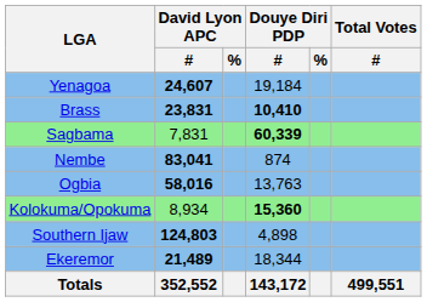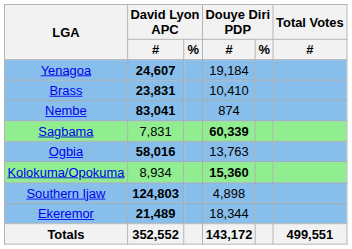 <table class="wikitable sortable" style=" font-size: 95%">
 <tr>
 <th rowspan="2">LGA</th>
 <th colspan="2">David Lyon<br>APC</th>
 <th colspan="2">Douye Diri<br>PDP</th>
 <th>Total Votes</th>
 </tr>
 <tr>
 <th>#</th>
 <th>%</th>
 <th>#</th>
 <th>%</th>
 <th>#</th>
 </tr>
 <tr>
 <td bgcolor=#87BEEB align="center"><a href='#'>Yenagoa</a></td>
 <td bgcolor=#87BEEB align="center"><strong>24,607</strong></td>
 <td bgcolor=#87BEEB align="center"></td>
 <td bgcolor=#87BEEB align="center">19,184</td>
 <td bgcolor=#87BEEB align="center"></td>
 <td bgcolor=#87BEEB align="center"></td>
 </tr>
 <tr>
 <td bgcolor=#87BEEB align="center"><a href='#'>Brass</a></td>
 <td bgcolor=#87BEEB align="center"><strong>23,831</strong></td>
 <td bgcolor=#87BEEB align="center"></td>
-<td bgcolor=#87BEEB align="center"><strong>10,410</strong></td>
+<td bgcolor=#87BEEB align="center">10,410</td>
+<td bgcolor=#87BEEB align="center"></td>
+<td bgcolor=#87BEEB align="center"></td>
+</tr>
+<tr>
+<td bgcolor=#87BEEB align="center"><a href='#'>Nembe</a></td>
+<td bgcolor=#87BEEB align="center"><strong>83,041</strong></td>
+<td bgcolor=#87BEEB align="center"></td>
+<td bgcolor=#87BEEB align="center">874</td>
 <td bgcolor=#87BEEB align="center"></td>
 <td bgcolor=#87BEEB align="center"></td>
 </tr>
 <tr>
 <td bgcolor=#90EE90 align="center"><a href='#'>Sagbama</a></td>
 <td bgcolor=#90EE90 align="center">7,831</td>
 <td bgcolor=#90EE90 align="center"></td>
 <td bgcolor=#90EE90 align="center"><strong>60,339</strong></td>
 <td bgcolor=#90EE90 align="center"></td>
 <td bgcolor=#90EE90 align="center"></td>
-</tr>
-<tr>
-<td bgcolor=#87BEEB align="center"><a href='#'>Nembe</a></td>
-<td bgcolor=#87BEEB align="center"><strong>83,041</strong></td>
-<td bgcolor=#87BEEB align="center"></td>
-<td bgcolor=#87BEEB align="center">874</td>
-<td bgcolor=#87BEEB align="center"></td>
-<td bgcolor=#87BEEB align="center"></td>
 </tr>
 <tr>
 <td bgcolor=#87BEEB align="center"><a href='#'>Ogbia</a></td>
 <td bgcolor=#87BEEB align="center"><strong>58,016</strong></td>
 <td bgcolor=#87BEEB align="center"></td>
 <td bgcolor=#87BEEB align="center">13,763</td>
 <td bgcolor=#87BEEB align="center"></td>
 <td bgcolor=#87BEEB align="center"></td>
 </tr>
 <tr>
 <td bgcolor=#90EE90 align="center"><a href='#'>Kolokuma/Opokuma</a></td>
 <td bgcolor=#90EE90 align="center">8,934</td>
 <td bgcolor=#90EE90 align="center"></td>
 <td bgcolor=#90EE90 align="center"><strong>15,360</strong></td>
 <td bgcolor=#90EE90 align="center"></td>
 <td bgcolor=#90EE90 align="center"></td>
 </tr>
 <tr>
 <td bgcolor=#87BEEB align="center"><a href='#'>Southern Ijaw</a></td>
 <td bgcolor=#87BEEB align="center"><strong>124,803</strong></td>
 <td bgcolor=#87BEEB align="center"></td>
 <td bgcolor=#87BEEB align="center">4,898</td>
 <td bgcolor=#87BEEB align="center"></td>
 <td bgcolor=#87BEEB align="center"></td>
 </tr>
 <tr>
 <td bgcolor=#87BEEB align="center"><a href='#'>Ekeremor</a></td>
 <td bgcolor=#87BEEB align="center"><strong>21,489</strong></td>
 <td bgcolor=#87BEEB align="center"></td>
 <td bgcolor=#87BEEB align="center">18,344</td>
 <td bgcolor=#87BEEB align="center"></td>
 <td bgcolor=#87BEEB align="center"></td>
 </tr>
 <tr>
 <th>Totals</th>
 <th><strong>352,552</strong></th>
 <th></th>
 <th><strong>143,172</strong></th>
 <th></th>
 <th>499,551</th>
 </tr>
 </table>
